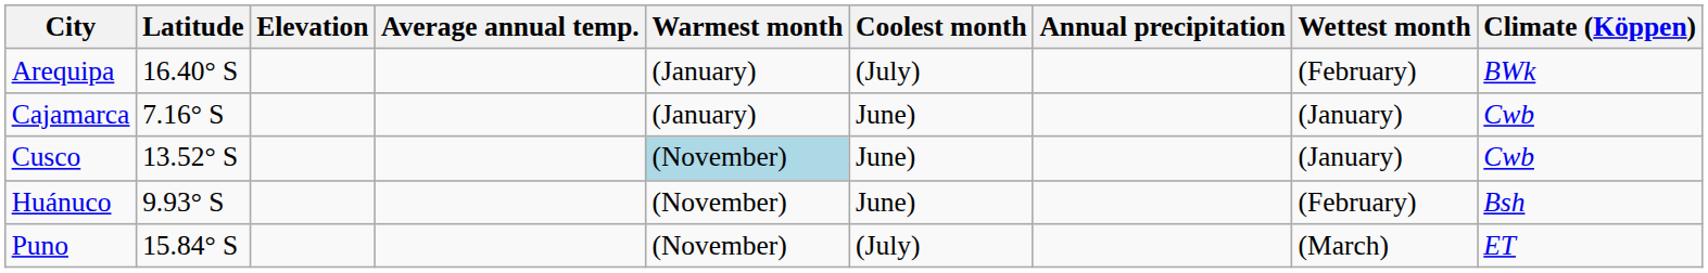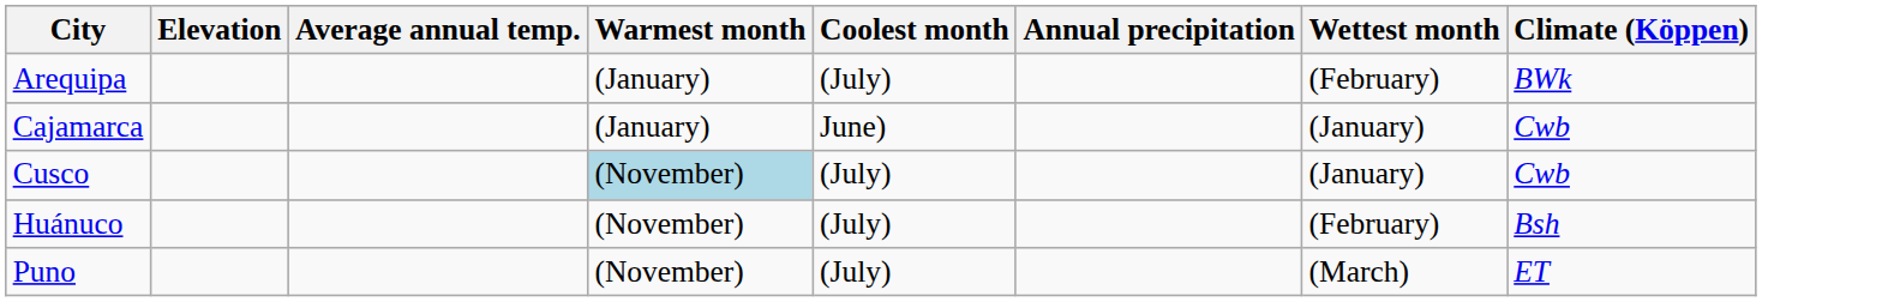 <table class="wikitable">
 <tr>
 <th>City</th>
-<th>Latitude</th>
 <th>Elevation</th>
 <th>Average annual temp.</th>
 <th>Warmest month</th>
 <th>Coolest month</th>
 <th>Annual precipitation</th>
 <th>Wettest month</th>
 <th>Climate (<a href='#'>Köppen</a>)</th>
 </tr>
 <tr>
 <td><a href='#'>Arequipa</a></td>
-<td>16.40° S</td>
 <td></td>
 <td></td>
 <td> (January)</td>
 <td> (July)</td>
 <td></td>
 <td> (February)</td>
 <td><em><a href='#'>BWk</a></em></td>
 </tr>
 <tr>
 <td><a href='#'>Cajamarca</a></td>
-<td>7.16° S</td>
 <td></td>
 <td></td>
 <td> (January)</td>
 <td> June)</td>
 <td></td>
 <td> (January)</td>
 <td><em><a href='#'>Cwb</a></em></td>
 </tr>
 <tr>
 <td><a href='#'>Cusco</a></td>
-<td>13.52° S</td>
 <td></td>
 <td></td>
 <td style="background: lightblue;"> (November)</td>
-<td> June)</td>
+<td> (July)</td>
 <td></td>
 <td> (January)</td>
 <td><em><a href='#'>Cwb</a></em></td>
 </tr>
 <tr>
 <td><a href='#'>Huánuco</a></td>
-<td>9.93° S</td>
 <td></td>
 <td></td>
 <td> (November)</td>
-<td> June)</td>
+<td> (July)</td>
 <td></td>
 <td> (February)</td>
 <td><em><a href='#'>Bsh</a></em></td>
 </tr>
 <tr>
 <td><a href='#'>Puno</a></td>
-<td>15.84° S</td>
 <td></td>
 <td></td>
 <td> (November)</td>
 <td> (July)</td>
 <td></td>
 <td> (March)</td>
 <td><em><a href='#'>ET</a></em></td>
 </tr>
 </table>
